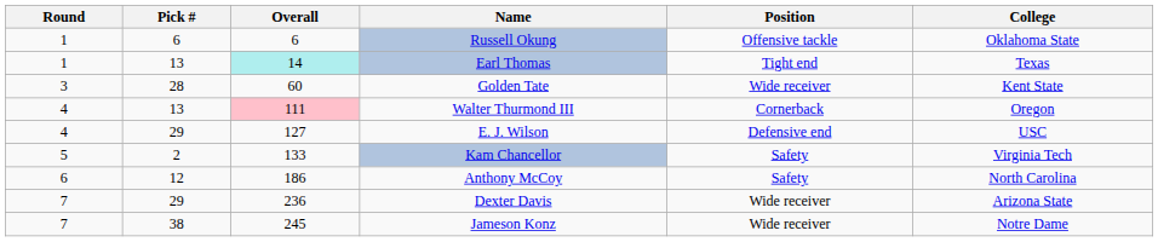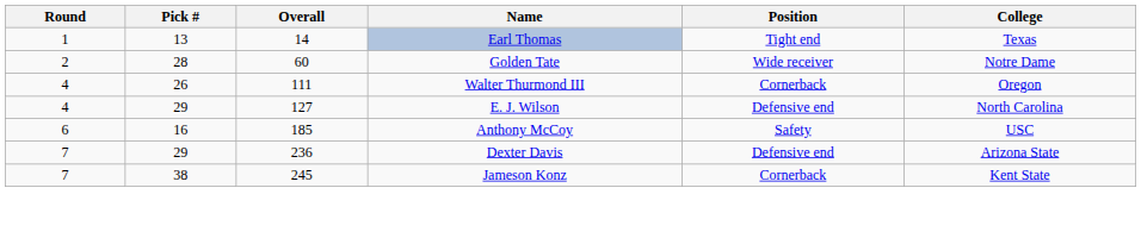 <table class="wikitable sortable sortable" style="width: 100%; text-align:center">
 <tr>
 <th>Round</th>
 <th>Pick #</th>
 <th>Overall</th>
 <th>Name</th>
 <th>Position</th>
 <th>College</th>
 </tr>
 <tr>
 <td>1</td>
-<td>6</td>
-<td>6</td>
-<td bgcolor=lightsteelblue><a href='#'>Russell Okung</a></td>
-<td><a href='#'>Offensive tackle</a></td>
-<td><a href='#'>Oklahoma State</a></td>
-</tr>
-<tr>
-<td>1</td>
 <td>13</td>
-<td style="background: paleturquoise;">14</td>
+<td>14</td>
 <td bgcolor=lightsteelblue><a href='#'>Earl Thomas</a></td>
 <td><a href='#'>Tight end</a></td>
 <td><a href='#'>Texas</a></td>
 </tr>
 <tr>
-<td>3</td>
+<td>2</td>
 <td>28</td>
 <td>60</td>
 <td><a href='#'>Golden Tate</a></td>
 <td><a href='#'>Wide receiver</a></td>
-<td><a href='#'>Kent State</a></td>
+<td><a href='#'>Notre Dame</a></td>
 </tr>
 <tr>
 <td>4</td>
-<td>13</td>
-<td style="background: pink;">111</td>
+<td>26</td>
+<td>111</td>
 <td><a href='#'>Walter Thurmond III</a></td>
 <td><a href='#'>Cornerback</a></td>
 <td><a href='#'>Oregon</a></td>
 </tr>
 <tr>
 <td>4</td>
 <td>29</td>
 <td>127</td>
 <td><a href='#'>E. J. Wilson</a></td>
 <td><a href='#'>Defensive end</a></td>
-<td><a href='#'>USC</a></td>
-</tr>
-<tr>
-<td>5</td>
-<td>2</td>
-<td>133</td>
-<td bgcolor=lightsteelblue><a href='#'>Kam Chancellor</a></td>
-<td><a href='#'>Safety</a></td>
-<td><a href='#'>Virginia Tech</a></td>
+<td><a href='#'>North Carolina</a></td>
 </tr>
 <tr>
 <td>6</td>
-<td>12</td>
-<td>186</td>
+<td>16</td>
+<td>185</td>
 <td><a href='#'>Anthony McCoy</a></td>
 <td><a href='#'>Safety</a></td>
-<td><a href='#'>North Carolina</a></td>
+<td><a href='#'>USC</a></td>
 </tr>
 <tr>
 <td>7</td>
 <td>29</td>
 <td>236</td>
 <td><a href='#'>Dexter Davis</a></td>
-<td>Wide receiver</td>
+<td><a href='#'>Defensive end</a></td>
 <td><a href='#'>Arizona State</a></td>
 </tr>
 <tr>
 <td>7</td>
 <td>38</td>
 <td>245</td>
 <td><a href='#'>Jameson Konz</a></td>
-<td>Wide receiver</td>
-<td><a href='#'>Notre Dame</a></td>
+<td><a href='#'>Cornerback</a></td>
+<td><a href='#'>Kent State</a></td>
 </tr>
 </table>
